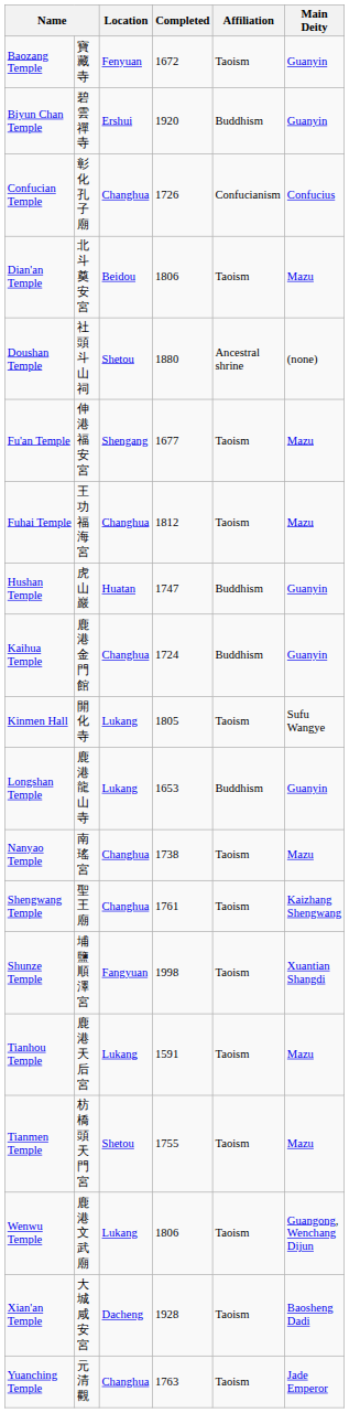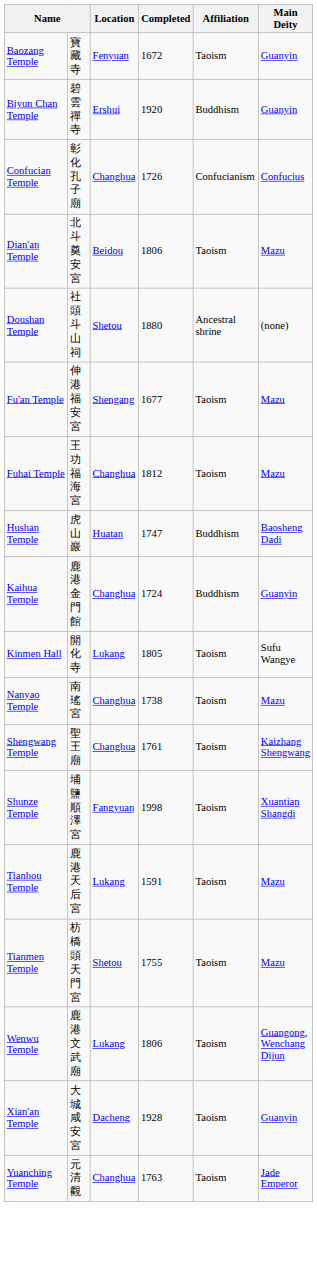 <table class="wikitable sortable" style="width:75%">
 <tr>
 <th colspan="2" scope="col">Name</th>
 <th scope="col" style="width:5em">Location</th>
 <th scope="col" style="width:5em">Completed</th>
 <th scope="col" style="width:7em">Affiliation</th>
 <th scope="col">Main Deity</th>
 </tr>
 <tr>
 <td style="width:15em"><a href='#'>Baozang Temple</a></td>
 <td style="width:9em">寶藏寺</td>
 <td><a href='#'>Fenyuan</a></td>
 <td>1672</td>
 <td>Taoism</td>
 <td><a href='#'>Guanyin</a></td>
 </tr>
 <tr>
 <td><a href='#'>Biyun Chan Temple</a></td>
 <td>碧雲禪寺</td>
 <td><a href='#'>Ershui</a></td>
 <td>1920</td>
 <td>Buddhism</td>
 <td><a href='#'>Guanyin</a></td>
 </tr>
 <tr>
 <td><a href='#'>Confucian Temple</a></td>
 <td>彰化孔子廟</td>
 <td><a href='#'>Changhua</a></td>
 <td>1726</td>
 <td>Confucianism</td>
 <td><a href='#'>Confucius</a></td>
 </tr>
 <tr>
 <td><a href='#'>Dian'an Temple</a></td>
 <td>北斗奠安宮</td>
 <td><a href='#'>Beidou</a></td>
 <td>1806</td>
 <td>Taoism</td>
 <td><a href='#'>Mazu</a></td>
 </tr>
 <tr>
 <td><a href='#'>Doushan Temple</a></td>
 <td>社頭斗山祠</td>
 <td><a href='#'>Shetou</a></td>
 <td>1880</td>
 <td>Ancestral shrine</td>
 <td>(none)</td>
 </tr>
 <tr>
 <td><a href='#'>Fu'an Temple</a></td>
 <td>伸港福安宮</td>
 <td><a href='#'>Shengang</a></td>
 <td>1677</td>
 <td>Taoism</td>
 <td><a href='#'>Mazu</a></td>
 </tr>
 <tr>
 <td><a href='#'>Fuhai Temple</a></td>
 <td>王功福海宮</td>
 <td><a href='#'>Changhua</a></td>
 <td>1812</td>
 <td>Taoism</td>
 <td><a href='#'>Mazu</a></td>
 </tr>
 <tr>
 <td><a href='#'>Hushan Temple</a></td>
 <td>虎山巖</td>
 <td><a href='#'>Huatan</a></td>
 <td>1747</td>
 <td>Buddhism</td>
-<td><a href='#'>Guanyin</a></td>
+<td><a href='#'>Baosheng Dadi</a></td>
 </tr>
 <tr>
 <td><a href='#'>Kaihua Temple</a></td>
 <td>鹿港金門館</td>
 <td><a href='#'>Changhua</a></td>
 <td>1724</td>
 <td>Buddhism</td>
 <td><a href='#'>Guanyin</a></td>
 </tr>
 <tr>
 <td><a href='#'>Kinmen Hall</a></td>
 <td>開化寺</td>
 <td><a href='#'>Lukang</a></td>
 <td>1805</td>
 <td>Taoism</td>
 <td>Sufu Wangye</td>
-</tr>
-<tr>
-<td><a href='#'>Longshan Temple</a></td>
-<td>鹿港龍山寺</td>
-<td><a href='#'>Lukang</a></td>
-<td>1653</td>
-<td>Buddhism</td>
-<td><a href='#'>Guanyin</a></td>
 </tr>
 <tr>
 <td><a href='#'>Nanyao Temple</a></td>
 <td>南瑤宮</td>
 <td><a href='#'>Changhua</a></td>
 <td>1738</td>
 <td>Taoism</td>
 <td><a href='#'>Mazu</a></td>
 </tr>
 <tr>
 <td><a href='#'>Shengwang Temple</a></td>
 <td>聖王廟</td>
 <td><a href='#'>Changhua</a></td>
 <td>1761</td>
 <td>Taoism</td>
 <td><a href='#'>Kaizhang Shengwang</a></td>
 </tr>
 <tr>
 <td><a href='#'>Shunze Temple</a></td>
 <td>埔鹽順澤宮</td>
 <td><a href='#'>Fangyuan</a></td>
 <td>1998</td>
 <td>Taoism</td>
 <td><a href='#'>Xuantian Shangdi</a></td>
 </tr>
 <tr>
 <td><a href='#'>Tianhou Temple</a></td>
 <td>鹿港天后宮</td>
 <td><a href='#'>Lukang</a></td>
 <td>1591</td>
 <td>Taoism</td>
 <td><a href='#'>Mazu</a></td>
 </tr>
 <tr>
 <td><a href='#'>Tianmen Temple</a></td>
 <td>枋橋頭天門宮</td>
 <td><a href='#'>Shetou</a></td>
 <td>1755</td>
 <td>Taoism</td>
 <td><a href='#'>Mazu</a></td>
 </tr>
 <tr>
 <td><a href='#'>Wenwu Temple</a></td>
 <td>鹿港文武廟</td>
 <td><a href='#'>Lukang</a></td>
 <td>1806</td>
 <td>Taoism</td>
 <td><a href='#'>Guangong</a>, <a href='#'>Wenchang Dijun</a></td>
 </tr>
 <tr>
 <td><a href='#'>Xian'an Temple</a></td>
 <td>大城咸安宮</td>
 <td><a href='#'>Dacheng</a></td>
 <td>1928</td>
 <td>Taoism</td>
-<td><a href='#'>Baosheng Dadi</a></td>
+<td><a href='#'>Guanyin</a></td>
 </tr>
 <tr>
 <td><a href='#'>Yuanching Temple</a></td>
 <td>元清觀</td>
 <td><a href='#'>Changhua</a></td>
 <td>1763</td>
 <td>Taoism</td>
 <td><a href='#'>Jade Emperor</a></td>
 </tr>
 </table>
